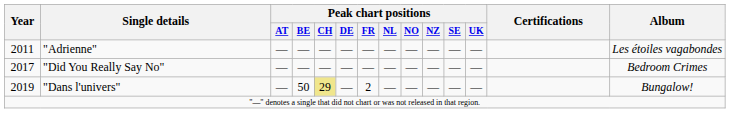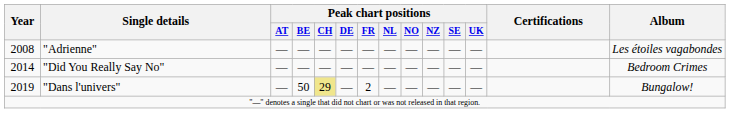 <table class="wikitable" style="text-align:center;">
 <tr>
 <th rowspan=2 width=5%>Year</th>
 <th rowspan=2 width=32%>Single details</th>
 <th colspan=10 width=30%>Peak chart positions</th>
 <th rowspan=2 width=17%>Certifications</th>
 <th rowspan=2 width=16%>Album</th>
 </tr>
 <tr style=font-size:smaller>
 <th width=3%><a href='#'>AT</a><br></th>
 <th width=3%><a href='#'>BE</a><br></th>
 <th width=3%><a href='#'>CH</a><br></th>
 <th width=3%><a href='#'>DE</a><br></th>
 <th width=3%><a href='#'>FR</a><br></th>
 <th width=3%><a href='#'>NL</a><br></th>
 <th width=3%><a href='#'>NO</a><br></th>
 <th width=3%><a href='#'>NZ</a><br></th>
 <th width=3%><a href='#'>SE</a><br></th>
 <th width=3%><a href='#'>UK</a><br></th>
 </tr>
 <tr>
-<td>2011</td>
+<td>2008</td>
 <td align=left>"Adrienne" </td>
 <td>—</td>
 <td>—</td>
 <td>—</td>
 <td>—</td>
 <td>—</td>
 <td>—</td>
 <td>—</td>
 <td>—</td>
 <td>—</td>
 <td>—</td>
 <td></td>
 <td><em>Les étoiles vagabondes</em></td>
 </tr>
 <tr>
-<td>2017</td>
+<td>2014</td>
 <td align=left>"Did You Really Say No" </td>
 <td>—</td>
 <td>—</td>
 <td>—</td>
 <td>—</td>
 <td>—</td>
 <td>—</td>
 <td>—</td>
 <td>—</td>
 <td>—</td>
 <td>—</td>
 <td></td>
 <td><em>Bedroom Crimes</em></td>
 </tr>
 <tr>
 <td>2019</td>
 <td align=left>"Dans l'univers" </td>
 <td>—</td>
 <td>50</td>
 <td style="background: khaki;">29</td>
 <td>—</td>
 <td>2</td>
 <td>—</td>
 <td>—</td>
 <td>—</td>
 <td>—</td>
 <td>—</td>
 <td></td>
 <td><em>Bungalow!</em></td>
 </tr>
 <tr>
 <td colspan=14 style=font-size:8pt>"—" denotes a single that did not chart or was not released in that region.</td>
 </tr>
 </table>
